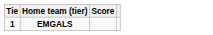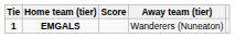 <table class="wikitable" style="text-align:center; font-size:85%">
 <tr>
 <th>Tie</th>
 <th>Home team (tier)</th>
 <th>Score</th>
+<th>Away team (tier)</th>
 <th></th>
 </tr>
 <tr>
 <td align="center"><strong>1</strong></td>
 <td><strong>EMGALS</strong></td>
 <td align="center"></td>
+<td>Wanderers (Nuneaton)</td>
 <td></td>
 </tr>
 </table>
